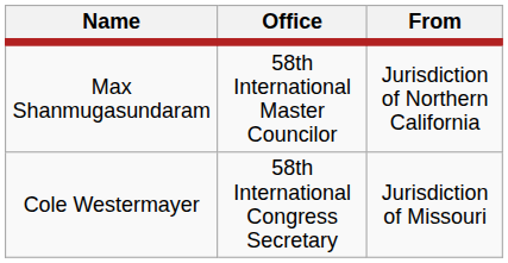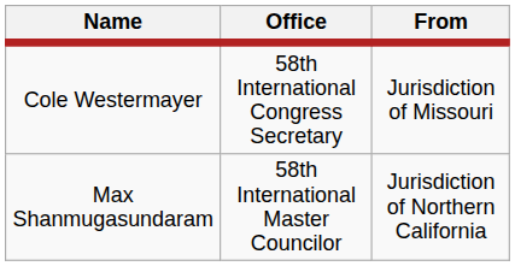 <table class="wikitable" style="width: 60%; text-align: center;">
 <tr style="border-bottom: 0.4em solid firebrick;">
 <th>Name</th>
 <th>Office</th>
 <th>From</th>
 </tr>
 <tr>
+<td>Cole Westermayer</td>
+<td>58th International Congress Secretary</td>
+<td>Jurisdiction of Missouri</td>
+</tr>
+<tr>
 <td>Max Shanmugasundaram</td>
 <td>58th International Master Councilor</td>
 <td>Jurisdiction of Northern California</td>
 </tr>
-<tr>
-<td>Cole Westermayer</td>
-<td>58th International Congress Secretary</td>
-<td>Jurisdiction of Missouri</td>
-</tr>
 </table>
